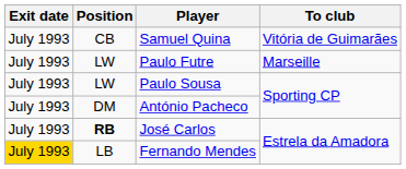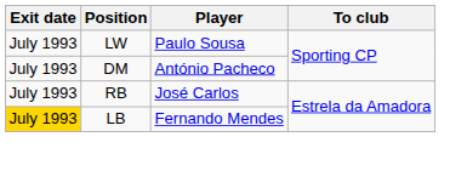 <table class="wikitable">
 <tr>
 <th>Exit date</th>
 <th>Position</th>
 <th>Player</th>
 <th>To club</th>
-</tr>
-<tr>
-<td>July 1993</td>
-<td style="text-align:center;">CB</td>
-<td style="text-align:left;"><a href='#'>Samuel Quina</a></td>
-<td style="text-align:left;"><a href='#'>Vitória de Guimarães</a></td>
-</tr>
-<tr>
-<td>July 1993</td>
-<td style="text-align:center;">LW</td>
-<td style="text-align:left;"><a href='#'>Paulo Futre</a></td>
-<td style="text-align:left;"><a href='#'>Marseille</a></td>
 </tr>
 <tr>
 <td>July 1993</td>
 <td style="text-align:center;">LW</td>
 <td style="text-align:left;"><a href='#'>Paulo Sousa</a></td>
 <td rowspan="2"><a href='#'>Sporting CP</a></td>
 </tr>
 <tr>
 <td>July 1993</td>
 <td style="text-align:center;">DM</td>
 <td style="text-align:left;"><a href='#'>António Pacheco</a></td>
 </tr>
 <tr>
 <td>July 1993</td>
-<td style="text-align:center;"><strong>RB</strong></td>
+<td style="text-align:center;">RB</td>
 <td style="text-align:left;"><a href='#'>José Carlos</a></td>
 <td rowspan="2"><a href='#'>Estrela da Amadora</a></td>
 </tr>
 <tr>
 <td style="background: gold;">July 1993</td>
 <td style="text-align:center;">LB</td>
 <td style="text-align:left;"><a href='#'>Fernando Mendes</a></td>
 </tr>
 </table>
